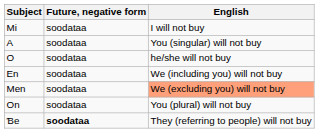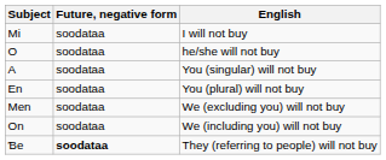 <table class="wikitable">
 <tr>
 <th>Subject</th>
 <th>Future, negative form</th>
 <th>English</th>
 </tr>
 <tr>
 <td>Mi</td>
 <td>soodataa</td>
 <td>I will not buy</td>
 </tr>
 <tr>
+<td>O</td>
+<td>soodataa</td>
+<td>he/she will not buy</td>
+</tr>
+<tr>
 <td>A</td>
 <td>soodataa</td>
 <td>You (singular) will not buy</td>
 </tr>
 <tr>
-<td>O</td>
-<td>soodataa</td>
-<td>he/she will not buy</td>
-</tr>
-<tr>
 <td>En</td>
 <td>soodataa</td>
-<td>We (including you) will not buy</td>
+<td>You (plural) will not buy</td>
 </tr>
 <tr>
 <td>Men</td>
 <td>soodataa</td>
-<td style="background: lightsalmon;">We (excluding you) will not buy</td>
+<td>We (excluding you) will not buy</td>
 </tr>
 <tr>
 <td>On</td>
 <td>soodataa</td>
-<td>You (plural) will not buy</td>
+<td>We (including you) will not buy</td>
 </tr>
 <tr>
 <td>Ɓe</td>
 <td><strong>soodataa</strong></td>
 <td>They (referring to people) will not buy</td>
 </tr>
 </table>
